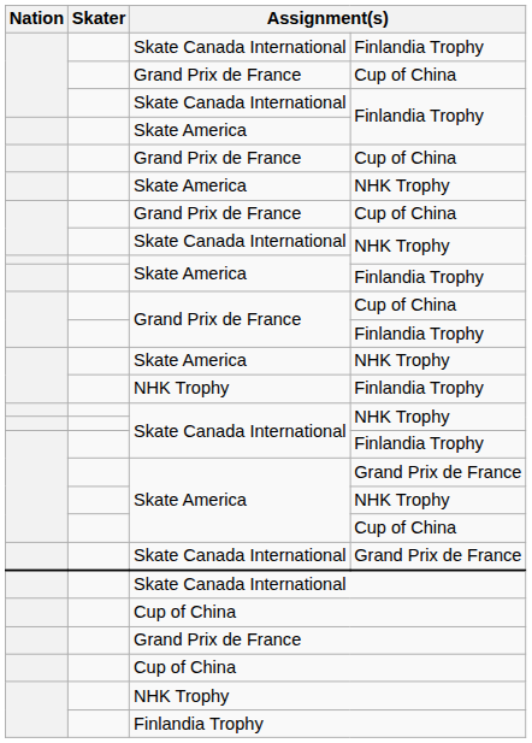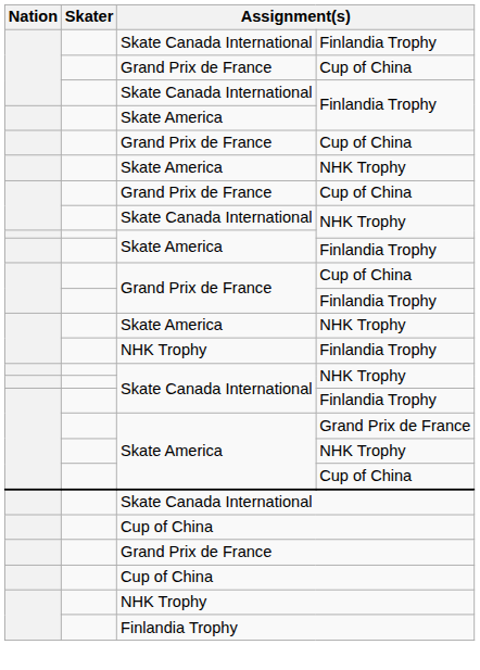 <table class="wikitable unsortable" style="text-align:left">
 <tr>
 <th scope="col">Nation</th>
 <th scope="col">Skater</th>
 <th scope="col" colspan="2">Assignment(s)</th>
 </tr>
 <tr>
 <th rowspan="3" scope="row" style="text-align:left"></th>
 <td></td>
 <td>Skate Canada International</td>
 <td>Finlandia Trophy</td>
 </tr>
 <tr>
 <td></td>
 <td>Grand Prix de France</td>
 <td>Cup of China</td>
 </tr>
 <tr>
 <td></td>
 <td>Skate Canada International</td>
 <td rowspan="2">Finlandia Trophy</td>
 </tr>
 <tr>
 <th scope="row" style="text-align:left"></th>
 <td></td>
 <td>Skate America</td>
 </tr>
 <tr>
 <th scope="row" style="text-align:left"></th>
 <td></td>
 <td>Grand Prix de France</td>
 <td>Cup of China</td>
 </tr>
 <tr>
 <th scope="row" style="text-align:left"></th>
 <td></td>
 <td>Skate America</td>
 <td>NHK Trophy</td>
 </tr>
 <tr>
 <th rowspan="2" scope="row" style="text-align:left"></th>
 <td></td>
 <td>Grand Prix de France</td>
 <td>Cup of China</td>
 </tr>
 <tr>
 <td></td>
 <td>Skate Canada International</td>
 <td rowspan="2">NHK Trophy</td>
 </tr>
 <tr>
 <th scope="row" style="text-align:left"></th>
 <td></td>
 <td rowspan="2">Skate America</td>
 </tr>
 <tr>
 <th scope="row" style="text-align:left"></th>
 <td></td>
 <td>Finlandia Trophy</td>
 </tr>
 <tr>
 <th rowspan="2" scope="row" style="text-align:left"></th>
 <td></td>
 <td rowspan="2">Grand Prix de France</td>
 <td>Cup of China</td>
 </tr>
 <tr>
 <td></td>
 <td>Finlandia Trophy</td>
 </tr>
 <tr>
 <th rowspan="2" scope="row" style="text-align:left"></th>
 <td></td>
 <td>Skate America</td>
 <td>NHK Trophy</td>
 </tr>
 <tr>
 <td></td>
 <td>NHK Trophy</td>
 <td>Finlandia Trophy</td>
 </tr>
 <tr>
 <th scope="row" style="text-align:left"></th>
 <td></td>
 <td rowspan="3">Skate Canada International</td>
 <td rowspan="2">NHK Trophy</td>
 </tr>
 <tr>
 <th scope="row" style="text-align:left"></th>
 <td></td>
 </tr>
 <tr>
 <th rowspan="4" scope="row" style="text-align:left"></th>
 <td></td>
 <td>Finlandia Trophy</td>
 </tr>
 <tr>
 <td></td>
 <td rowspan="3">Skate America</td>
 <td>Grand Prix de France</td>
 </tr>
 <tr>
 <td></td>
 <td>NHK Trophy</td>
 </tr>
 <tr>
 <td></td>
 <td>Cup of China</td>
 </tr>
-<tr>
-<th scope="row" style="text-align:left"></th>
-<td></td>
-<td>Skate Canada International</td>
-<td>Grand Prix de France</td>
-</tr>
 <tr style="border-top:2.5px solid">
 <th scope="row" style="text-align:left"></th>
 <td></td>
 <td colspan="2">Skate Canada International</td>
 </tr>
 <tr>
 <th scope="row" style="text-align:left"></th>
 <td></td>
 <td colspan="2">Cup of China</td>
 </tr>
 <tr>
 <th scope="row" style="text-align:left"></th>
 <td></td>
 <td colspan="2">Grand Prix de France</td>
 </tr>
 <tr>
 <th scope="row" style="text-align:left"></th>
 <td></td>
 <td colspan="2">Cup of China</td>
 </tr>
 <tr>
 <th rowspan="2" scope="row" style="text-align:left"></th>
 <td></td>
 <td colspan=2>NHK Trophy</td>
 </tr>
 <tr>
 <td></td>
 <td colspan="2">Finlandia Trophy</td>
 </tr>
 </table>
